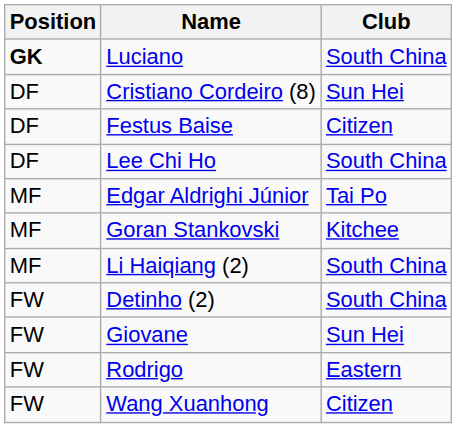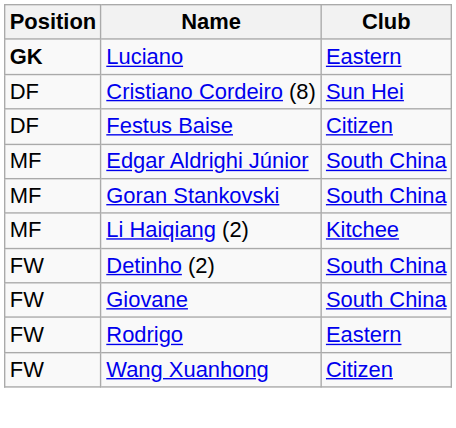 <table class="wikitable">
 <tr>
 <th>Position</th>
 <th>Name</th>
 <th>Club</th>
 </tr>
 <tr>
 <td><strong>GK</strong></td>
 <td> <a href='#'>Luciano</a></td>
-<td><a href='#'>South China</a></td>
+<td><a href='#'>Eastern</a></td>
 </tr>
 <tr>
 <td>DF</td>
 <td> <a href='#'>Cristiano Cordeiro</a> (8)</td>
 <td><a href='#'>Sun Hei</a></td>
 </tr>
 <tr>
 <td>DF</td>
 <td> <a href='#'>Festus Baise</a></td>
 <td><a href='#'>Citizen</a></td>
 </tr>
 <tr>
-<td>DF</td>
-<td> <a href='#'>Lee Chi Ho</a></td>
+<td>MF</td>
+<td> <a href='#'>Edgar Aldrighi Júnior</a></td>
 <td><a href='#'>South China</a></td>
 </tr>
 <tr>
 <td>MF</td>
-<td> <a href='#'>Edgar Aldrighi Júnior</a></td>
-<td><a href='#'>Tai Po</a></td>
-</tr>
-<tr>
-<td>MF</td>
 <td> <a href='#'>Goran Stankovski</a></td>
-<td><a href='#'>Kitchee</a></td>
+<td><a href='#'>South China</a></td>
 </tr>
 <tr>
 <td>MF</td>
 <td> <a href='#'>Li Haiqiang</a> (2)</td>
-<td><a href='#'>South China</a></td>
+<td><a href='#'>Kitchee</a></td>
 </tr>
 <tr>
 <td>FW</td>
 <td> <a href='#'>Detinho</a> (2)</td>
 <td><a href='#'>South China</a></td>
 </tr>
 <tr>
 <td>FW</td>
 <td> <a href='#'>Giovane</a></td>
-<td><a href='#'>Sun Hei</a></td>
+<td><a href='#'>South China</a></td>
 </tr>
 <tr>
 <td>FW</td>
 <td> <a href='#'>Rodrigo</a></td>
 <td><a href='#'>Eastern</a></td>
 </tr>
 <tr>
 <td>FW</td>
 <td> <a href='#'>Wang Xuanhong</a></td>
 <td><a href='#'>Citizen</a></td>
 </tr>
 </table>
